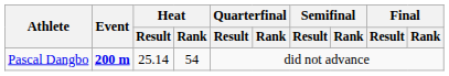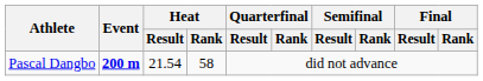 <table class=wikitable style="font-size:90%">
 <tr>
 <th rowspan="2">Athlete</th>
 <th rowspan="2">Event</th>
 <th colspan="2">Heat</th>
 <th colspan="2">Quarterfinal</th>
 <th colspan="2">Semifinal</th>
 <th colspan="2">Final</th>
 </tr>
 <tr style="font-size:95%">
 <th>Result</th>
 <th>Rank</th>
 <th>Result</th>
 <th>Rank</th>
 <th>Result</th>
 <th>Rank</th>
 <th>Result</th>
 <th>Rank</th>
 </tr>
 <tr align=center>
 <td align=left><a href='#'>Pascal Dangbo</a></td>
 <td align=left><strong><a href='#'>200 m</a></strong></td>
-<td>25.14</td>
-<td>54</td>
+<td>21.54</td>
+<td>58</td>
 <td colspan=6>did not advance</td>
 </tr>
 </table>
